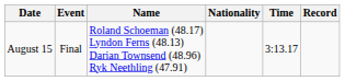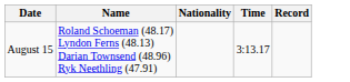 <table class=wikitable style=text-align:center>
 <tr>
 <th>Date</th>
-<th>Event</th>
 <th>Name</th>
 <th>Nationality</th>
 <th>Time</th>
 <th>Record</th>
 </tr>
 <tr>
 <td>August 15</td>
-<td>Final</td>
 <td align=left><a href='#'>Roland Schoeman</a> (48.17)<br><a href='#'>Lyndon Ferns</a> (48.13)<br><a href='#'>Darian Townsend</a> (48.96)<br><a href='#'>Ryk Neethling</a> (47.91)</td>
 <td align=left></td>
 <td>3:13.17</td>
 <td></td>
 </tr>
 </table>
